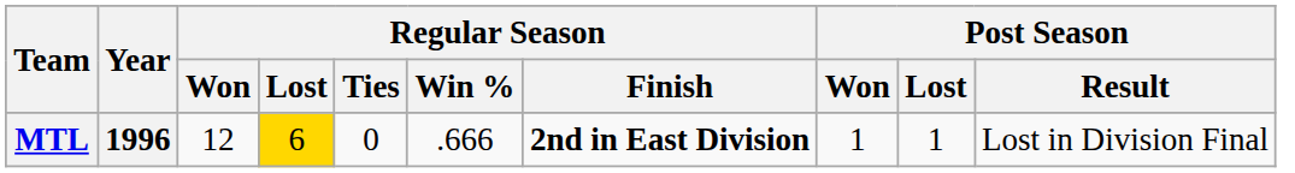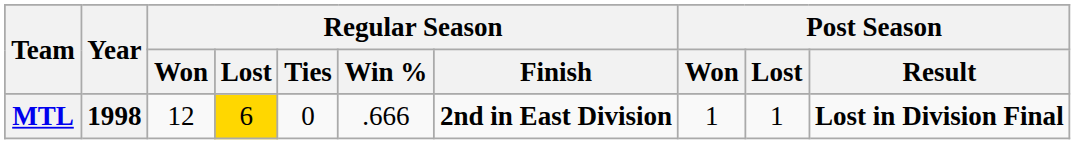 <table class="wikitable" style="font-size: 95%; text-align:center;">
 <tr>
 <th rowspan="2">Team</th>
 <th rowspan="2">Year</th>
 <th colspan="5">Regular Season</th>
 <th colspan="4">Post Season</th>
 </tr>
 <tr>
 <th>Won</th>
 <th>Lost</th>
 <th>Ties</th>
 <th>Win %</th>
 <th>Finish</th>
 <th>Won</th>
 <th>Lost</th>
 <th>Result</th>
 </tr>
 <tr>
 <th><a href='#'>MTL</a></th>
-<th>1996</th>
+<th>1998</th>
 <td>12</td>
 <td style="background: gold;">6</td>
 <td>0</td>
 <td>.666</td>
 <td><strong>2nd in East Division</strong></td>
 <td>1</td>
 <td>1</td>
-<td>Lost in Division Final</td>
+<td><strong>Lost in Division Final</strong></td>
 </tr>
 </table>
